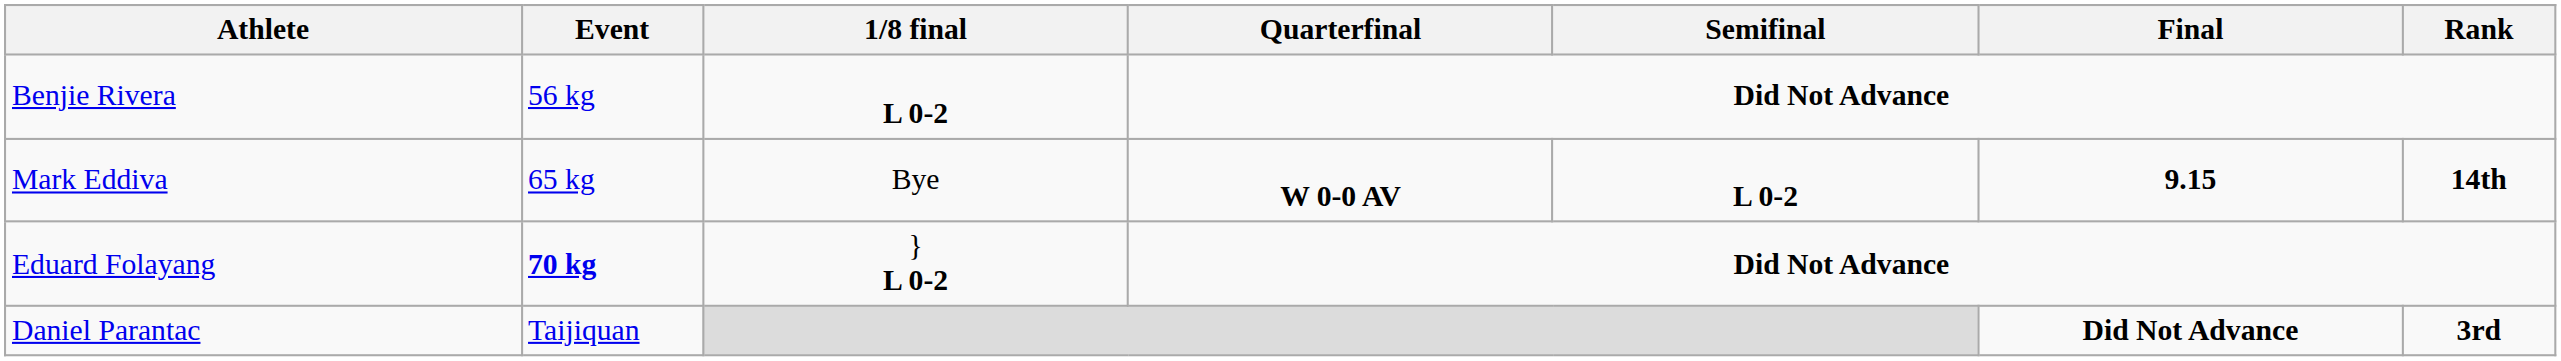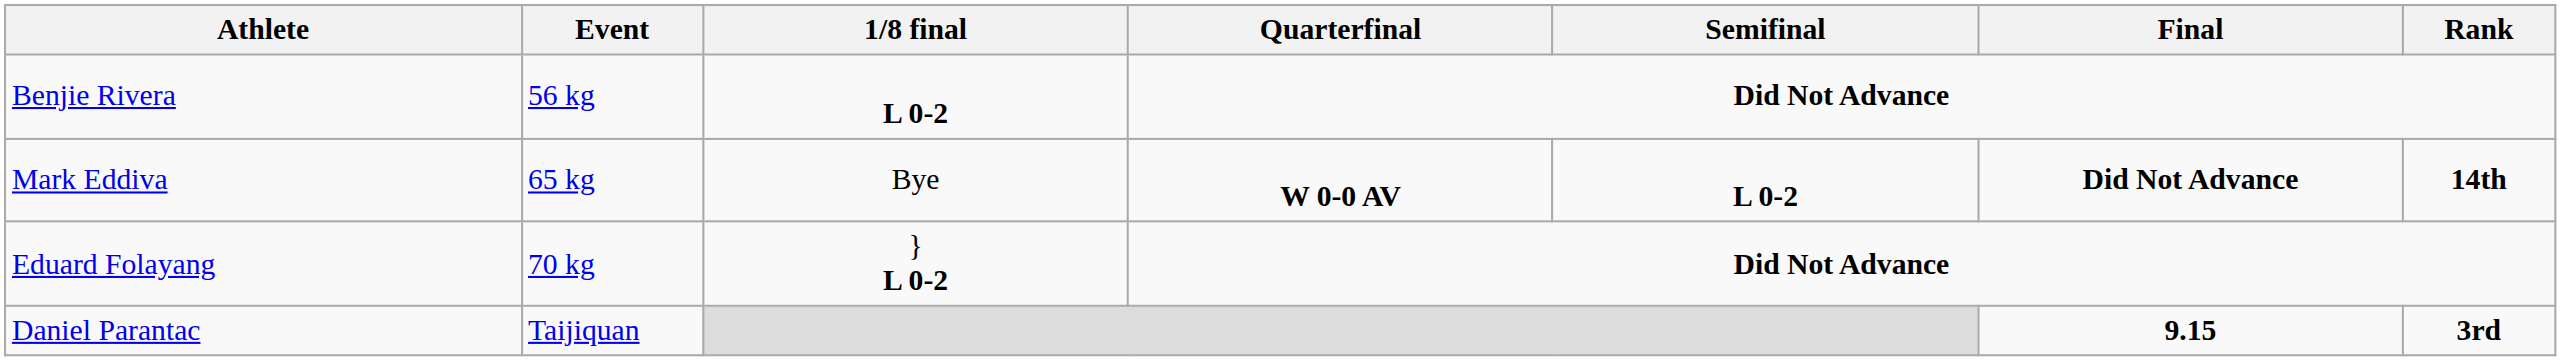 <table class="wikitable" width="98%" style="text-align:left; font-size:90%">
 <tr>
 <th width="17%">Athlete</th>
 <th width="6%">Event</th>
 <th width="14%">1/8 final</th>
 <th width="14%">Quarterfinal</th>
 <th width="14%">Semifinal</th>
 <th width="14%">Final</th>
 <th width="5%">Rank</th>
 </tr>
 <tr>
 <td><a href='#'>Benjie Rivera</a></td>
 <td><a href='#'>56 kg</a></td>
 <td align=center><br> <strong>L 0-2</strong></td>
 <td colspan=4 align=center><strong>Did Not Advance</strong></td>
 </tr>
 <tr>
 <td><a href='#'>Mark Eddiva</a></td>
 <td><a href='#'>65 kg</a></td>
 <td align=center>Bye</td>
 <td align=center><br> <strong>W 0-0 AV</strong></td>
 <td align=center><br> <strong>L 0-2</strong></td>
-<td align=center><strong>9.15</strong></td>
+<td align=center><strong>Did Not Advance</strong></td>
 <td align=center><strong>14th</strong></td>
 </tr>
 <tr>
 <td><a href='#'>Eduard Folayang</a></td>
-<td><strong><a href='#'>70 kg</a></strong></td>
+<td><a href='#'>70 kg</a></td>
 <td align=center>}<br> <strong>L 0-2</strong></td>
 <td colspan=4 align=center><strong>Did Not Advance</strong></td>
 </tr>
 <tr>
 <td><a href='#'>Daniel Parantac</a></td>
 <td><a href='#'>Taijiquan</a></td>
 <td align=center colspan=3 bgcolor=#DCDCDC></td>
-<td align=center><strong>Did Not Advance</strong></td>
+<td align=center><strong>9.15</strong></td>
 <td align=center><strong>3rd <br></strong></td>
 </tr>
 </table>
